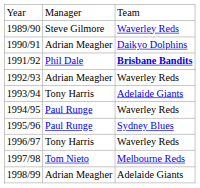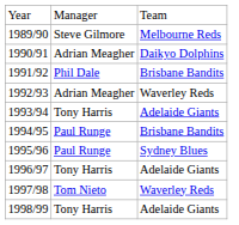 <table class="wikitable">
 <tr bgcolor="#FFFFFF">
 <td>Year</td>
 <td>Manager</td>
 <td>Team</td>
 </tr>
 <tr bgcolor="#FFFFFF">
 <td>1989/90</td>
 <td>Steve Gilmore</td>
-<td><a href='#'>Waverley Reds</a></td>
+<td><a href='#'>Melbourne Reds</a></td>
 </tr>
 <tr bgcolor="#FFFFFF">
 <td>1990/91</td>
 <td>Adrian Meagher</td>
 <td><a href='#'>Daikyo Dolphins</a></td>
 </tr>
 <tr bgcolor="#FFFFFF">
 <td>1991/92</td>
 <td><a href='#'>Phil Dale</a></td>
-<td><strong><a href='#'>Brisbane Bandits</a></strong></td>
+<td><a href='#'>Brisbane Bandits</a></td>
 </tr>
 <tr bgcolor="#FFFFFF">
 <td>1992/93</td>
 <td>Adrian Meagher</td>
 <td>Waverley Reds</td>
 </tr>
 <tr bgcolor="#FFFFFF">
 <td>1993/94</td>
 <td>Tony Harris</td>
 <td><a href='#'>Adelaide Giants</a></td>
 </tr>
 <tr bgcolor="#FFFFFF">
 <td>1994/95</td>
 <td><a href='#'>Paul Runge</a></td>
-<td>Waverley Reds</td>
+<td><a href='#'>Brisbane Bandits</a></td>
 </tr>
 <tr bgcolor="#FFFFFF">
 <td>1995/96</td>
 <td><a href='#'>Paul Runge</a></td>
 <td><a href='#'>Sydney Blues</a></td>
 </tr>
 <tr bgcolor="#FFFFFF">
 <td>1996/97</td>
 <td>Tony Harris</td>
-<td>Waverley Reds</td>
+<td>Adelaide Giants</td>
 </tr>
 <tr bgcolor="#FFFFFF">
 <td>1997/98</td>
 <td><a href='#'>Tom Nieto</a></td>
-<td><a href='#'>Melbourne Reds</a></td>
+<td><a href='#'>Waverley Reds</a></td>
 </tr>
 <tr bgcolor="#FFFFFF">
 <td>1998/99</td>
-<td>Adrian Meagher</td>
+<td>Tony Harris</td>
 <td>Adelaide Giants</td>
 </tr>
 </table>
